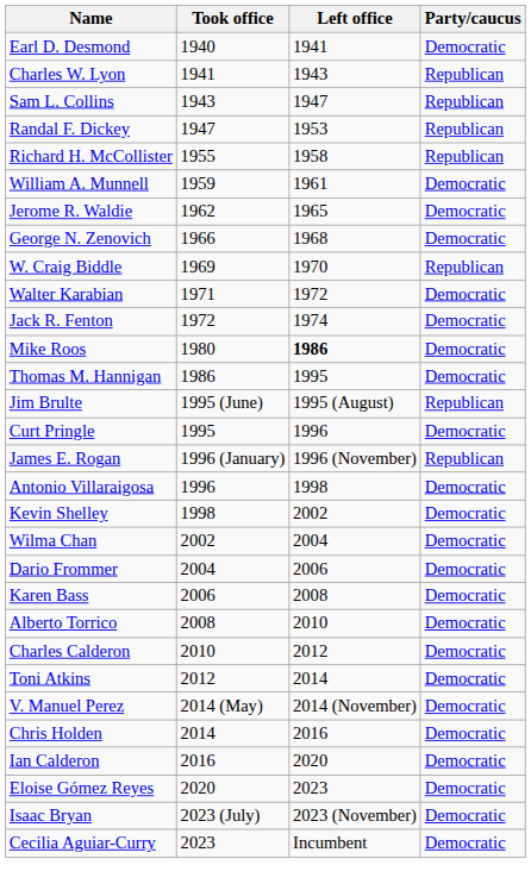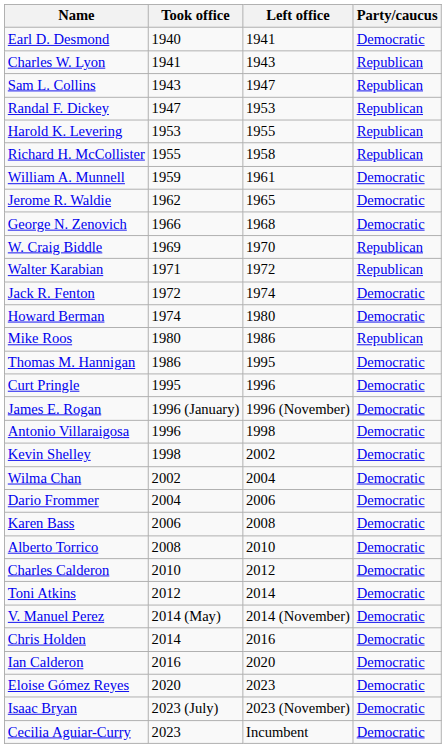 <table class="wikitable">
 <tr>
 <th>Name</th>
 <th>Took office</th>
 <th>Left office</th>
 <th>Party/caucus</th>
 </tr>
 <tr>
 <td><a href='#'>Earl D. Desmond</a></td>
 <td>1940</td>
 <td>1941</td>
 <td><a href='#'>Democratic</a></td>
 </tr>
 <tr>
 <td><a href='#'>Charles W. Lyon</a></td>
 <td>1941</td>
 <td>1943</td>
 <td><a href='#'>Republican</a></td>
 </tr>
 <tr>
 <td><a href='#'>Sam L. Collins</a></td>
 <td>1943</td>
 <td>1947</td>
 <td><a href='#'>Republican</a></td>
 </tr>
 <tr>
 <td><a href='#'>Randal F. Dickey</a></td>
 <td>1947</td>
 <td>1953</td>
+<td><a href='#'>Republican</a></td>
+</tr>
+<tr>
+<td><a href='#'>Harold K. Levering</a></td>
+<td>1953</td>
+<td>1955</td>
 <td><a href='#'>Republican</a></td>
 </tr>
 <tr>
 <td><a href='#'>Richard H. McCollister</a></td>
 <td>1955</td>
 <td>1958</td>
 <td><a href='#'>Republican</a></td>
 </tr>
 <tr>
 <td><a href='#'>William A. Munnell</a></td>
 <td>1959</td>
 <td>1961</td>
 <td><a href='#'>Democratic</a></td>
 </tr>
 <tr>
 <td><a href='#'>Jerome R. Waldie</a></td>
 <td>1962</td>
 <td>1965</td>
 <td><a href='#'>Democratic</a></td>
 </tr>
 <tr>
 <td><a href='#'>George N. Zenovich</a></td>
 <td>1966</td>
 <td>1968</td>
 <td><a href='#'>Democratic</a></td>
 </tr>
 <tr>
 <td><a href='#'>W. Craig Biddle</a></td>
 <td>1969</td>
 <td>1970</td>
 <td><a href='#'>Republican</a></td>
 </tr>
 <tr>
 <td><a href='#'>Walter Karabian</a></td>
 <td>1971</td>
 <td>1972</td>
-<td><a href='#'>Democratic</a></td>
+<td><a href='#'>Republican</a></td>
 </tr>
 <tr>
 <td><a href='#'>Jack R. Fenton</a></td>
 <td>1972</td>
 <td>1974</td>
 <td><a href='#'>Democratic</a></td>
 </tr>
 <tr>
+<td><a href='#'>Howard Berman</a></td>
+<td>1974</td>
+<td>1980</td>
+<td><a href='#'>Democratic</a></td>
+</tr>
+<tr>
 <td><a href='#'>Mike Roos</a></td>
 <td>1980</td>
-<td><strong>1986</strong></td>
-<td><a href='#'>Democratic</a></td>
+<td>1986</td>
+<td><a href='#'>Republican</a></td>
 </tr>
 <tr>
 <td><a href='#'>Thomas M. Hannigan</a></td>
 <td>1986</td>
 <td>1995</td>
 <td><a href='#'>Democratic</a></td>
-</tr>
-<tr>
-<td><a href='#'>Jim Brulte</a></td>
-<td>1995 (June)</td>
-<td>1995 (August)</td>
-<td><a href='#'>Republican</a></td>
 </tr>
 <tr>
 <td><a href='#'>Curt Pringle</a></td>
 <td>1995</td>
 <td>1996</td>
 <td><a href='#'>Democratic</a></td>
 </tr>
 <tr>
 <td><a href='#'>James E. Rogan</a></td>
 <td>1996 (January)</td>
 <td>1996 (November)</td>
-<td><a href='#'>Republican</a></td>
+<td><a href='#'>Democratic</a></td>
 </tr>
 <tr>
 <td><a href='#'>Antonio Villaraigosa</a></td>
 <td>1996</td>
 <td>1998</td>
 <td><a href='#'>Democratic</a></td>
 </tr>
 <tr>
 <td><a href='#'>Kevin Shelley</a></td>
 <td>1998</td>
 <td>2002</td>
 <td><a href='#'>Democratic</a></td>
 </tr>
 <tr>
 <td><a href='#'>Wilma Chan</a></td>
 <td>2002</td>
 <td>2004</td>
 <td><a href='#'>Democratic</a></td>
 </tr>
 <tr>
 <td><a href='#'>Dario Frommer</a></td>
 <td>2004</td>
 <td>2006</td>
 <td><a href='#'>Democratic</a></td>
 </tr>
 <tr>
 <td><a href='#'>Karen Bass</a></td>
 <td>2006</td>
 <td>2008</td>
 <td><a href='#'>Democratic</a></td>
 </tr>
 <tr>
 <td><a href='#'>Alberto Torrico</a></td>
 <td>2008</td>
 <td>2010</td>
 <td><a href='#'>Democratic</a></td>
 </tr>
 <tr>
 <td><a href='#'>Charles Calderon</a></td>
 <td>2010</td>
 <td>2012</td>
 <td><a href='#'>Democratic</a></td>
 </tr>
 <tr>
 <td><a href='#'>Toni Atkins</a></td>
 <td>2012</td>
 <td>2014</td>
 <td><a href='#'>Democratic</a></td>
 </tr>
 <tr>
 <td><a href='#'>V. Manuel Perez</a></td>
 <td>2014 (May)</td>
 <td>2014 (November)</td>
 <td><a href='#'>Democratic</a></td>
 </tr>
 <tr>
 <td><a href='#'>Chris Holden</a></td>
 <td>2014</td>
 <td>2016</td>
 <td><a href='#'>Democratic</a></td>
 </tr>
 <tr>
 <td><a href='#'>Ian Calderon</a></td>
 <td>2016</td>
 <td>2020</td>
 <td><a href='#'>Democratic</a></td>
 </tr>
 <tr>
 <td><a href='#'>Eloise Gómez Reyes</a></td>
 <td>2020</td>
 <td>2023</td>
 <td><a href='#'>Democratic</a></td>
 </tr>
 <tr>
 <td><a href='#'>Isaac Bryan</a></td>
 <td>2023 (July)</td>
 <td>2023 (November)</td>
 <td><a href='#'>Democratic</a></td>
 </tr>
 <tr>
 <td><a href='#'>Cecilia Aguiar-Curry</a></td>
 <td>2023</td>
 <td>Incumbent</td>
 <td><a href='#'>Democratic</a></td>
 </tr>
 </table>
